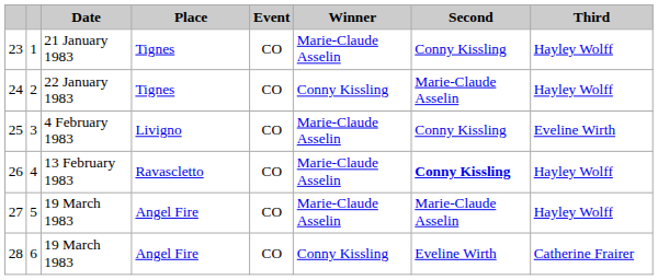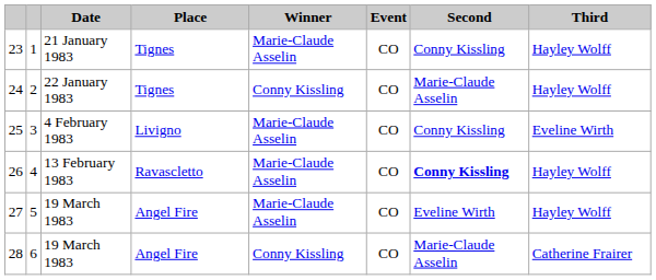 <table class="wikitable plainrowheaders" style="background:#fff; font-size:86%; line-height:16px; border:grey solid 1px; border-collapse:collapse;">
 <tr style="background:#ccc; text-align:center;">
 <th scope="col" style="background:#ccc; width=20 px;"></th>
 <th scope="col" style="background:#ccc; width=30 px;"></th>
 <th scope="col" style="background:#ccc; width:120px;">Date</th>
 <th scope="col" style="background:#ccc; width:160px;">Place</th>
+<th scope="col" style="background:#ccc; width:185px;">Winner</th>
 <th scope="col" style="background:#ccc; width:15px;">Event</th>
-<th scope="col" style="background:#ccc; width:185px;">Winner</th>
 <th scope="col" style="background:#ccc; width:185px;">Second</th>
 <th scope="col" style="background:#ccc; width:185px;">Third</th>
 </tr>
 <tr>
 <td align=center>23</td>
 <td align=center>1</td>
 <td>21 January 1983</td>
 <td> <a href='#'>Tignes</a></td>
+<td> <a href='#'>Marie-Claude Asselin</a></td>
 <td align=center>CO</td>
-<td> <a href='#'>Marie-Claude Asselin</a></td>
 <td> <a href='#'>Conny Kissling</a></td>
 <td> <a href='#'>Hayley Wolff</a></td>
 </tr>
 <tr>
 <td align=center>24</td>
 <td align=center>2</td>
 <td>22 January 1983</td>
 <td> <a href='#'>Tignes</a></td>
+<td> <a href='#'>Conny Kissling</a></td>
 <td align=center>CO</td>
-<td> <a href='#'>Conny Kissling</a></td>
 <td> <a href='#'>Marie-Claude Asselin</a></td>
 <td> <a href='#'>Hayley Wolff</a></td>
 </tr>
 <tr>
 <td align=center>25</td>
 <td align=center>3</td>
 <td>4 February 1983</td>
 <td> <a href='#'>Livigno</a></td>
+<td> <a href='#'>Marie-Claude Asselin</a></td>
 <td align=center>CO</td>
-<td> <a href='#'>Marie-Claude Asselin</a></td>
 <td> <a href='#'>Conny Kissling</a></td>
 <td> <a href='#'>Eveline Wirth</a></td>
 </tr>
 <tr>
 <td align=center>26</td>
 <td align=center>4</td>
 <td>13 February 1983</td>
 <td> <a href='#'>Ravascletto</a></td>
+<td> <a href='#'>Marie-Claude Asselin</a></td>
 <td align=center>CO</td>
-<td> <a href='#'>Marie-Claude Asselin</a></td>
 <td><strong> <a href='#'>Conny Kissling</a></strong></td>
 <td> <a href='#'>Hayley Wolff</a></td>
 </tr>
 <tr>
 <td align=center>27</td>
 <td align=center>5</td>
 <td>19 March 1983</td>
 <td> <a href='#'>Angel Fire</a></td>
+<td> <a href='#'>Marie-Claude Asselin</a></td>
 <td align=center>CO</td>
-<td> <a href='#'>Marie-Claude Asselin</a></td>
-<td> <a href='#'>Marie-Claude Asselin</a></td>
+<td> <a href='#'>Eveline Wirth</a></td>
 <td> <a href='#'>Hayley Wolff</a></td>
 </tr>
 <tr>
 <td align=center>28</td>
 <td align=center>6</td>
 <td>19 March 1983</td>
 <td> <a href='#'>Angel Fire</a></td>
+<td> <a href='#'>Conny Kissling</a></td>
 <td align=center>CO</td>
-<td> <a href='#'>Conny Kissling</a></td>
-<td> <a href='#'>Eveline Wirth</a></td>
+<td> <a href='#'>Marie-Claude Asselin</a></td>
 <td> <a href='#'>Catherine Frairer</a></td>
 </tr>
 </table>
